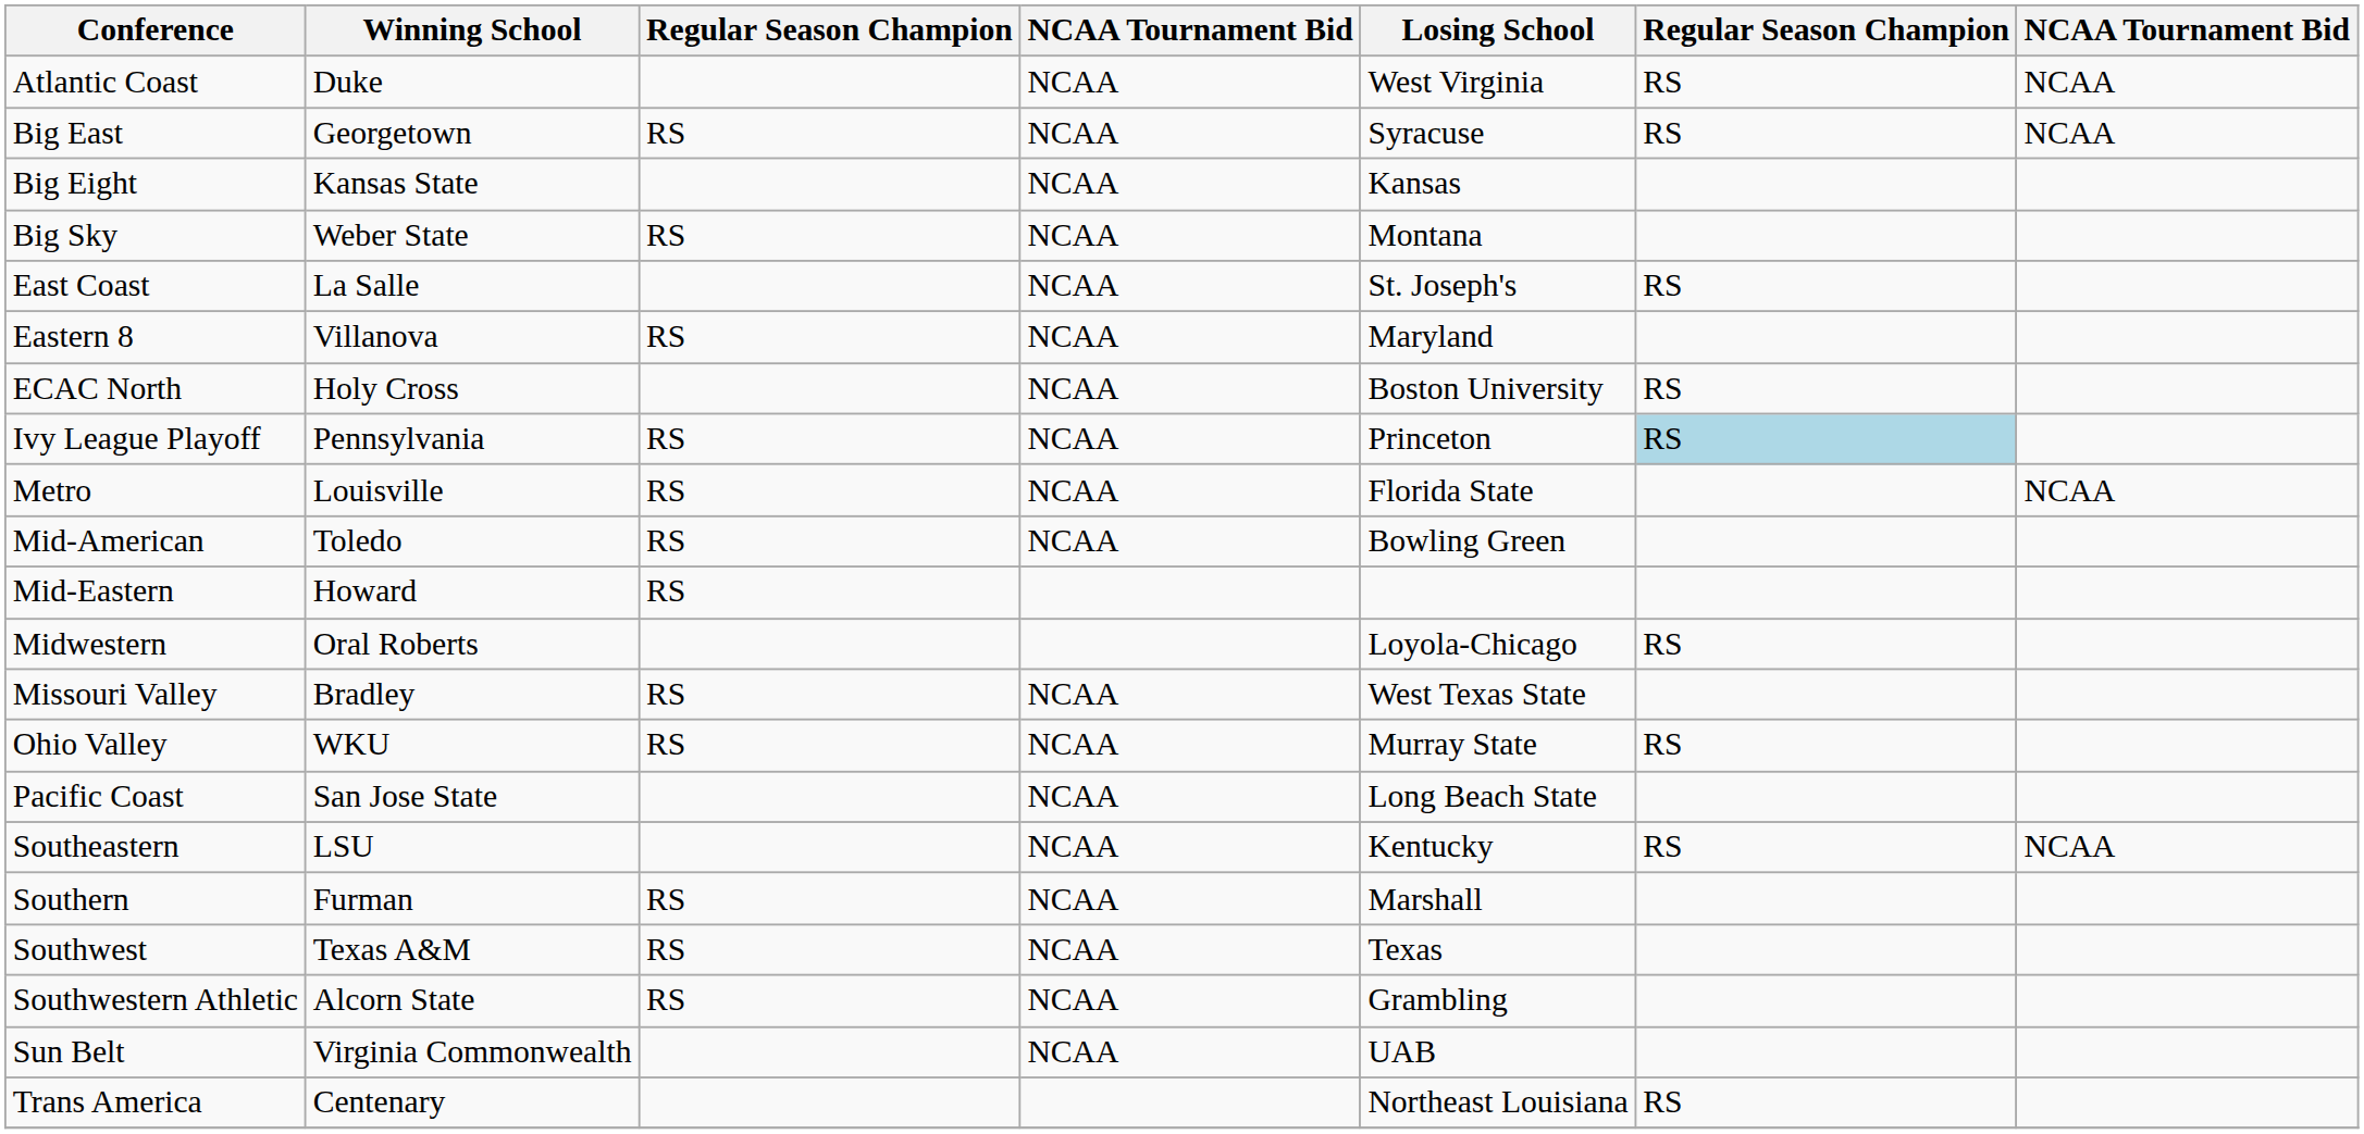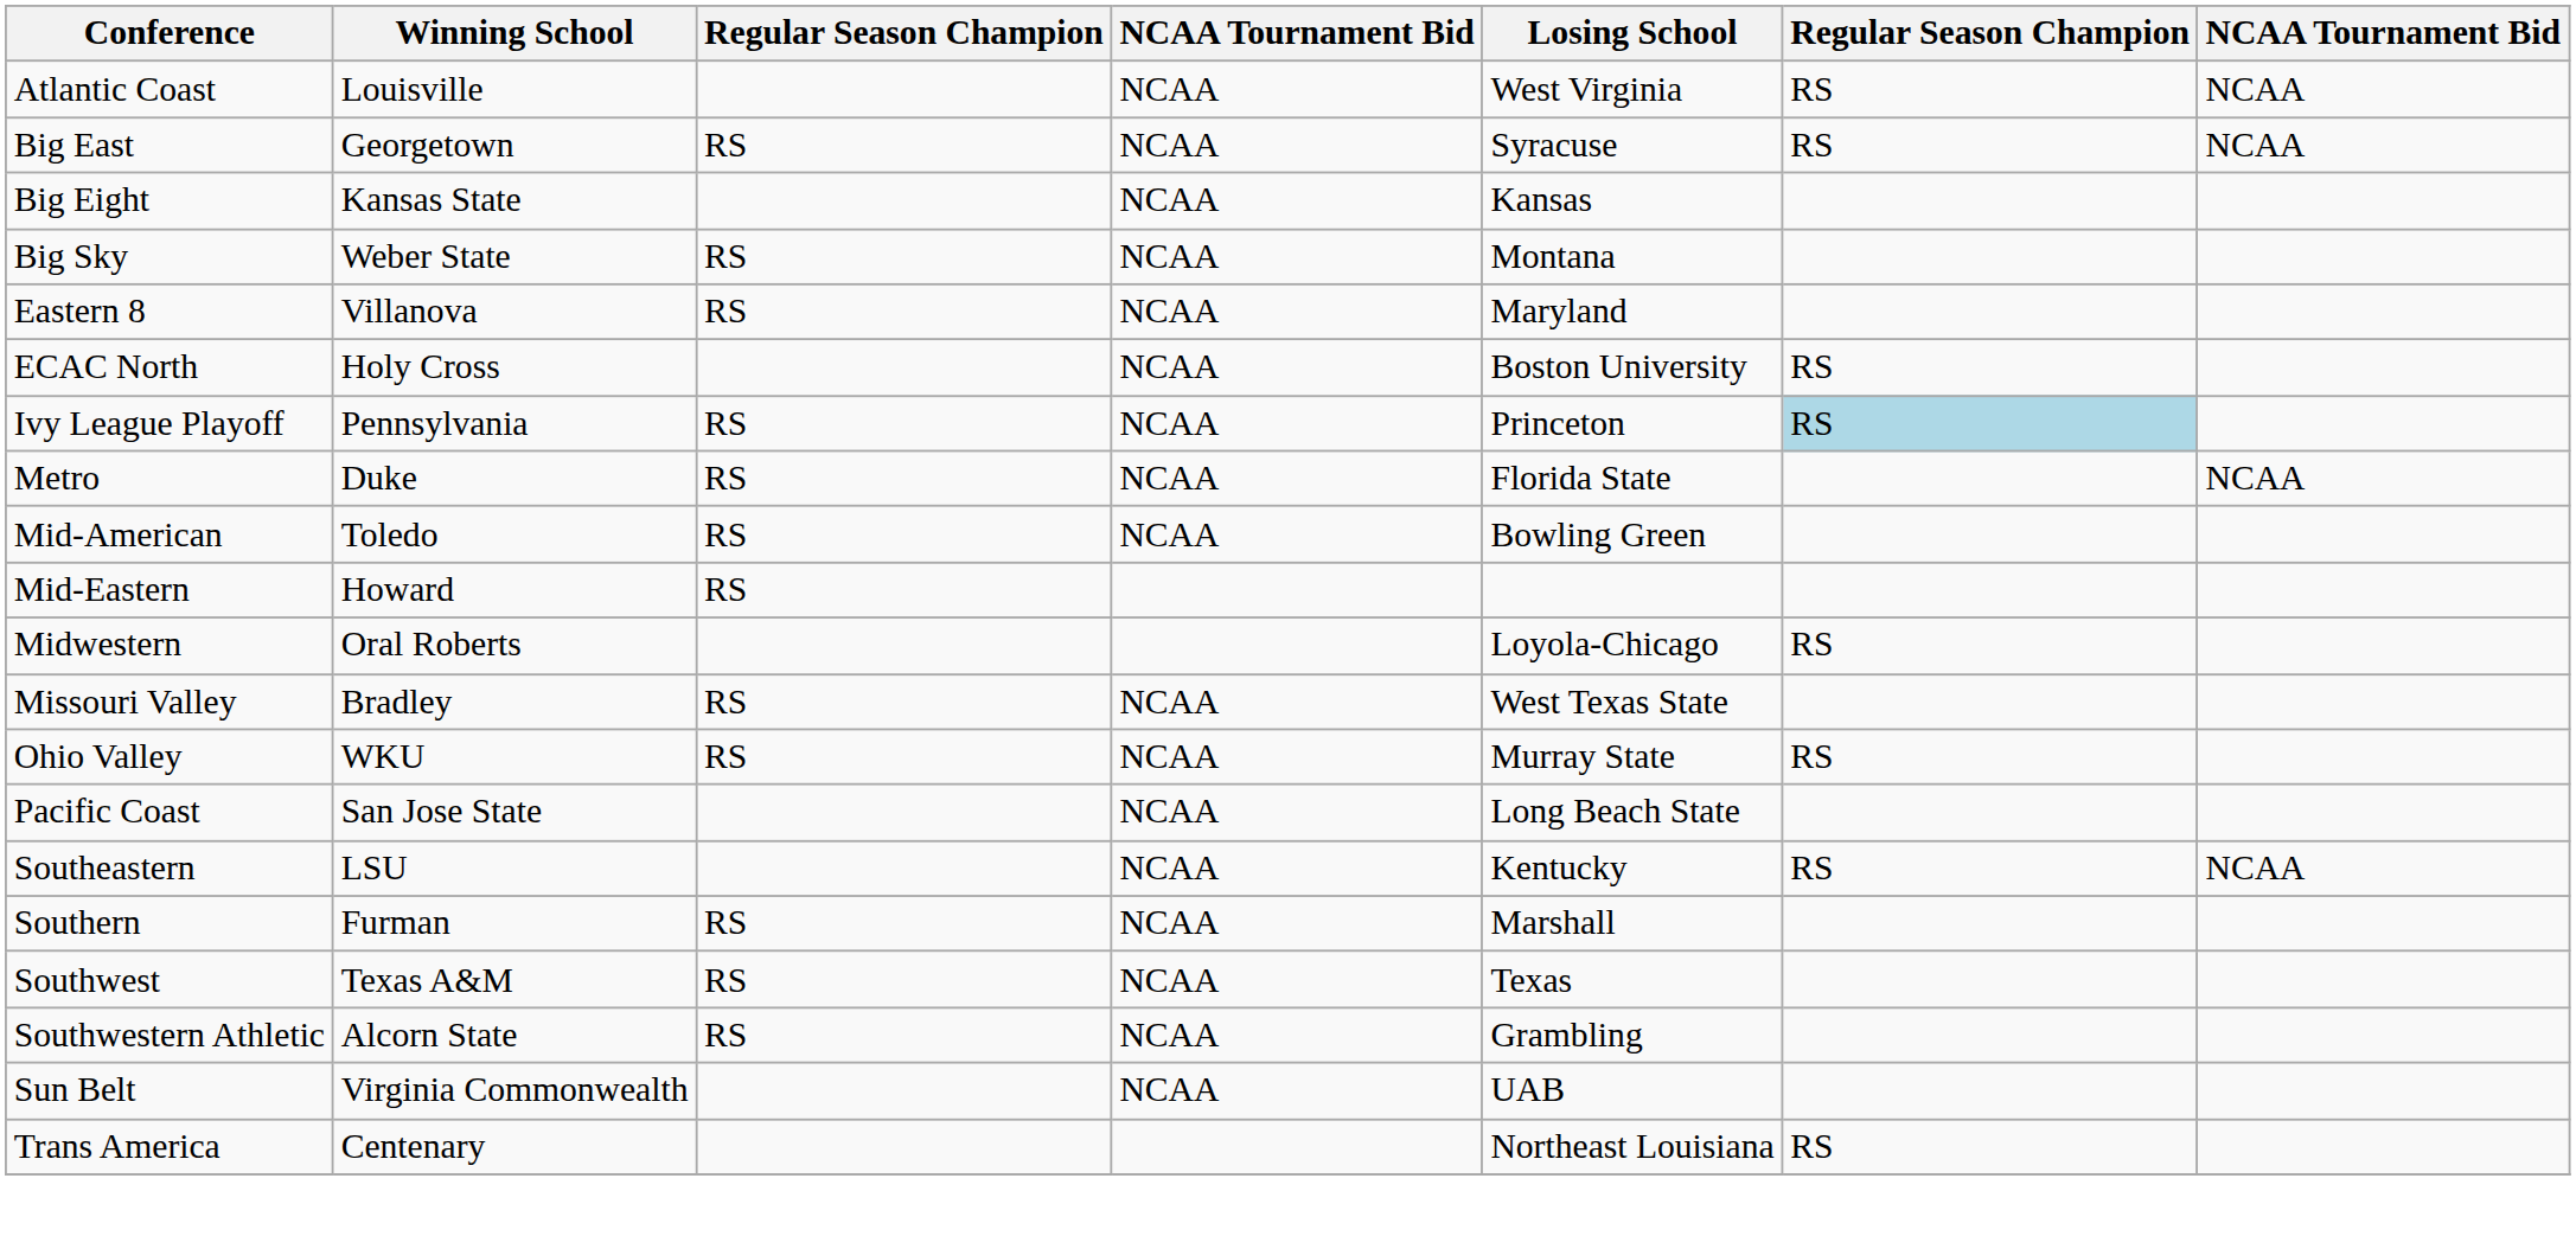 <table class="wikitable">
 <tr>
 <th>Conference</th>
 <th>Winning School</th>
 <th>Regular Season Champion</th>
 <th>NCAA Tournament Bid</th>
 <th>Losing School</th>
 <th>Regular Season Champion</th>
 <th>NCAA Tournament Bid</th>
 </tr>
 <tr>
 <td>Atlantic Coast</td>
-<td>Duke</td>
+<td>Louisville</td>
 <td></td>
 <td>NCAA</td>
 <td>West Virginia</td>
 <td>RS</td>
 <td>NCAA</td>
 </tr>
 <tr>
 <td>Big East</td>
 <td>Georgetown</td>
 <td>RS</td>
 <td>NCAA</td>
 <td>Syracuse</td>
 <td>RS</td>
 <td>NCAA</td>
 </tr>
 <tr>
 <td>Big Eight</td>
 <td>Kansas State</td>
 <td></td>
 <td>NCAA</td>
 <td>Kansas</td>
 <td></td>
 <td></td>
 </tr>
 <tr>
 <td>Big Sky</td>
 <td>Weber State</td>
 <td>RS</td>
 <td>NCAA</td>
 <td>Montana</td>
 <td></td>
 <td></td>
 </tr>
 <tr>
-<td>East Coast</td>
-<td>La Salle</td>
-<td></td>
-<td>NCAA</td>
-<td>St. Joseph's</td>
-<td>RS</td>
-<td></td>
-</tr>
-<tr>
 <td>Eastern 8</td>
 <td>Villanova</td>
 <td>RS</td>
 <td>NCAA</td>
 <td>Maryland</td>
 <td></td>
 <td></td>
 </tr>
 <tr>
 <td>ECAC North</td>
 <td>Holy Cross</td>
 <td></td>
 <td>NCAA</td>
 <td>Boston University</td>
 <td>RS</td>
 <td></td>
 </tr>
 <tr>
 <td>Ivy League Playoff</td>
 <td>Pennsylvania</td>
 <td>RS</td>
 <td>NCAA</td>
 <td>Princeton</td>
 <td style="background: lightblue;">RS</td>
 <td></td>
 </tr>
 <tr>
 <td>Metro</td>
-<td>Louisville</td>
+<td>Duke</td>
 <td>RS</td>
 <td>NCAA</td>
 <td>Florida State</td>
 <td></td>
 <td>NCAA</td>
 </tr>
 <tr>
 <td>Mid-American</td>
 <td>Toledo</td>
 <td>RS</td>
 <td>NCAA</td>
 <td>Bowling Green</td>
 <td></td>
 <td></td>
 </tr>
 <tr>
 <td>Mid-Eastern</td>
 <td>Howard</td>
 <td>RS</td>
 <td></td>
 <td></td>
 <td></td>
 <td></td>
 </tr>
 <tr>
 <td>Midwestern</td>
 <td>Oral Roberts</td>
 <td></td>
 <td></td>
 <td>Loyola-Chicago</td>
 <td>RS</td>
 <td></td>
 </tr>
 <tr>
 <td>Missouri Valley</td>
 <td>Bradley</td>
 <td>RS</td>
 <td>NCAA</td>
 <td>West Texas State</td>
 <td></td>
 <td></td>
 </tr>
 <tr>
 <td>Ohio Valley</td>
 <td>WKU</td>
 <td>RS</td>
 <td>NCAA</td>
 <td>Murray State</td>
 <td>RS</td>
 <td></td>
 </tr>
 <tr>
 <td>Pacific Coast</td>
 <td>San Jose State</td>
 <td></td>
 <td>NCAA</td>
 <td>Long Beach State</td>
 <td></td>
 <td></td>
 </tr>
 <tr>
 <td>Southeastern</td>
 <td>LSU</td>
 <td></td>
 <td>NCAA</td>
 <td>Kentucky</td>
 <td>RS</td>
 <td>NCAA</td>
 </tr>
 <tr>
 <td>Southern</td>
 <td>Furman</td>
 <td>RS</td>
 <td>NCAA</td>
 <td>Marshall</td>
 <td></td>
 <td></td>
 </tr>
 <tr>
 <td>Southwest</td>
 <td>Texas A&M</td>
 <td>RS</td>
 <td>NCAA</td>
 <td>Texas</td>
 <td></td>
 <td></td>
 </tr>
 <tr>
 <td>Southwestern Athletic</td>
 <td>Alcorn State</td>
 <td>RS</td>
 <td>NCAA</td>
 <td>Grambling</td>
 <td></td>
 <td></td>
 </tr>
 <tr>
 <td>Sun Belt</td>
 <td>Virginia Commonwealth</td>
 <td></td>
 <td>NCAA</td>
 <td>UAB</td>
 <td></td>
 <td></td>
 </tr>
 <tr>
 <td>Trans America</td>
 <td>Centenary</td>
 <td></td>
 <td></td>
 <td>Northeast Louisiana</td>
 <td>RS</td>
 <td></td>
 </tr>
 <tr>
 </tr>
 </table>
